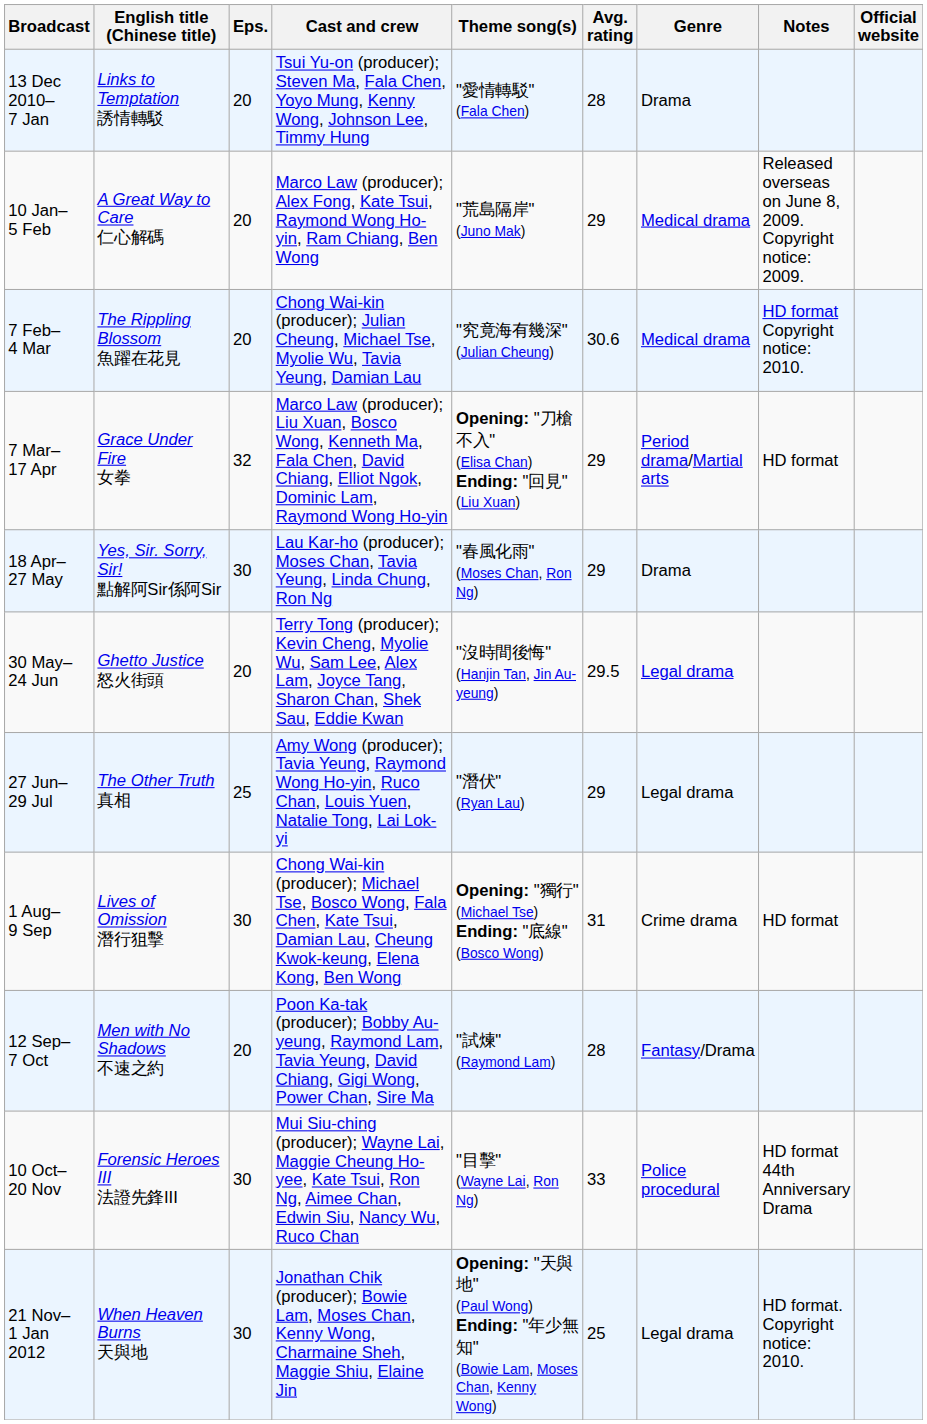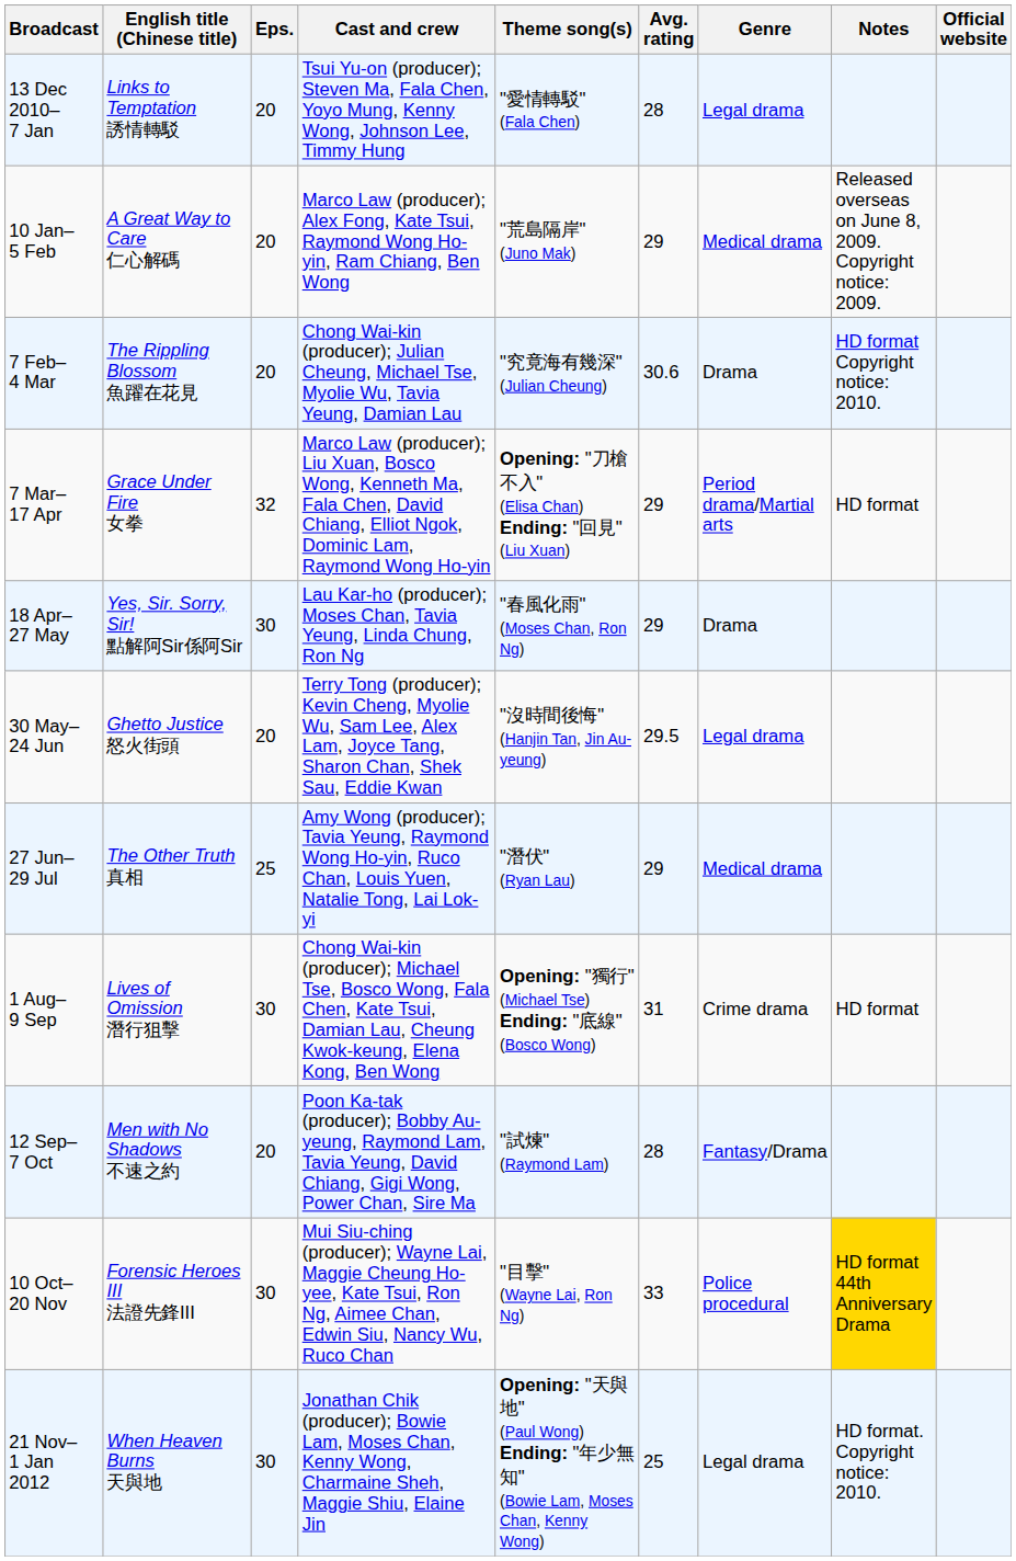 <table class="wikitable sortable" width="100%" style="text-align: left">
 <tr>
 <th align=center width=8% bgcolor="silver">Broadcast</th>
 <th align=center width=20% bgcolor="silver">English title <br> (Chinese title)</th>
 <th align=center width=1% bgcolor="silver">Eps.</th>
 <th align=center width=30% bgcolor="silver">Cast and crew</th>
 <th align=center width=20% bgcolor="silver">Theme song(s)</th>
 <th align=center width=1% bgcolor="silver">Avg. rating</th>
 <th align=center width=10% bgcolor="silver">Genre</th>
 <th align=center width=15% bgcolor="silver">Notes</th>
 <th align=center width=1% bgcolor="silver">Official website</th>
 </tr>
 <tr ---- bgcolor="#ebf5ff">
 <td>13 Dec 2010–<br>7 Jan</td>
 <td><em><a href='#'>Links to Temptation</a></em> <br> 誘情轉駁</td>
 <td>20</td>
 <td><a href='#'>Tsui Yu-on</a> (producer); <a href='#'>Steven Ma</a>, <a href='#'>Fala Chen</a>, <a href='#'>Yoyo Mung</a>, <a href='#'>Kenny Wong</a>, <a href='#'>Johnson Lee</a>, <a href='#'>Timmy Hung</a></td>
 <td>"愛情轉駁"<br><small>(<a href='#'>Fala Chen</a>)</small></td>
 <td>28</td>
-<td>Drama</td>
+<td><a href='#'>Legal drama</a></td>
 <td></td>
 <td></td>
 </tr>
 <tr>
 <td>10 Jan–<br>5 Feb</td>
 <td><em><a href='#'>A Great Way to Care</a></em> <br> 仁心解碼</td>
 <td>20</td>
 <td><a href='#'>Marco Law</a> (producer); <a href='#'>Alex Fong</a>, <a href='#'>Kate Tsui</a>, <a href='#'>Raymond Wong Ho-yin</a>, <a href='#'>Ram Chiang</a>, <a href='#'>Ben Wong</a></td>
 <td>"荒島隔岸"<br><small>(<a href='#'>Juno Mak</a>)</small></td>
 <td>29</td>
 <td><a href='#'>Medical drama</a></td>
 <td>Released overseas on June 8, 2009. Copyright notice: 2009.</td>
 <td></td>
 </tr>
 <tr ---- bgcolor="#ebf5ff">
 <td>7 Feb–<br>4 Mar</td>
 <td><em><a href='#'>The Rippling Blossom</a></em> <br> 魚躍在花見</td>
 <td>20</td>
 <td><a href='#'>Chong Wai-kin</a> (producer); <a href='#'>Julian Cheung</a>, <a href='#'>Michael Tse</a>, <a href='#'>Myolie Wu</a>, <a href='#'>Tavia Yeung</a>, <a href='#'>Damian Lau</a></td>
 <td>"究竟海有幾深"<br><small>(<a href='#'>Julian Cheung</a>)</small></td>
 <td>30.6</td>
-<td><a href='#'>Medical drama</a></td>
+<td>Drama</td>
 <td><a href='#'>HD format</a><br>Copyright notice: 2010.</td>
 <td></td>
 </tr>
 <tr>
 <td>7 Mar–<br>17 Apr</td>
 <td><em><a href='#'>Grace Under Fire</a></em> <br> 女拳</td>
 <td>32</td>
 <td><a href='#'>Marco Law</a> (producer); <a href='#'>Liu Xuan</a>, <a href='#'>Bosco Wong</a>, <a href='#'>Kenneth Ma</a>, <a href='#'>Fala Chen</a>, <a href='#'>David Chiang</a>, <a href='#'>Elliot Ngok</a>, <a href='#'>Dominic Lam</a>, <a href='#'>Raymond Wong Ho-yin</a></td>
 <td><strong>Opening:</strong> "刀槍不入"<br><small>(<a href='#'>Elisa Chan</a>)</small><br><strong>Ending:</strong> "回見"<br><small>(<a href='#'>Liu Xuan</a>)</small></td>
 <td>29</td>
 <td><a href='#'>Period drama</a>/<a href='#'>Martial arts</a></td>
 <td>HD format<br></td>
 <td></td>
 </tr>
 <tr ---- bgcolor="#ebf5ff">
 <td>18 Apr–<br>27 May</td>
 <td><em><a href='#'>Yes, Sir. Sorry, Sir!</a></em> <br> 點解阿Sir係阿Sir</td>
 <td>30</td>
 <td><a href='#'>Lau Kar-ho</a> (producer); <a href='#'>Moses Chan</a>, <a href='#'>Tavia Yeung</a>, <a href='#'>Linda Chung</a>, <a href='#'>Ron Ng</a></td>
 <td>"春風化雨"<br><small>(<a href='#'>Moses Chan</a>, <a href='#'>Ron Ng</a>)</small></td>
 <td>29</td>
 <td>Drama</td>
 <td></td>
 <td></td>
 </tr>
 <tr>
 <td>30 May–<br>24 Jun</td>
 <td><em><a href='#'>Ghetto Justice</a></em> <br> 怒火街頭</td>
 <td>20</td>
 <td><a href='#'>Terry Tong</a> (producer); <a href='#'>Kevin Cheng</a>, <a href='#'>Myolie Wu</a>, <a href='#'>Sam Lee</a>, <a href='#'>Alex Lam</a>, <a href='#'>Joyce Tang</a>, <a href='#'>Sharon Chan</a>, <a href='#'>Shek Sau</a>, <a href='#'>Eddie Kwan</a></td>
 <td>"沒時間後悔"<br><small>(<a href='#'>Hanjin Tan</a>, <a href='#'>Jin Au-yeung</a>)</small></td>
 <td>29.5</td>
 <td><a href='#'>Legal drama</a></td>
 <td></td>
 <td></td>
 </tr>
 <tr ---- bgcolor="#ebf5ff">
 <td>27 Jun–<br>29 Jul</td>
 <td><em><a href='#'>The Other Truth</a></em> <br> 真相</td>
 <td>25</td>
 <td><a href='#'>Amy Wong</a> (producer); <a href='#'>Tavia Yeung</a>, <a href='#'>Raymond Wong Ho-yin</a>, <a href='#'>Ruco Chan</a>, <a href='#'>Louis Yuen</a>, <a href='#'>Natalie Tong</a>, <a href='#'>Lai Lok-yi</a></td>
 <td>"潛伏"<br><small>(<a href='#'>Ryan Lau</a>)</small></td>
 <td>29</td>
-<td>Legal drama</td>
+<td><a href='#'>Medical drama</a></td>
 <td></td>
 <td></td>
 </tr>
 <tr>
 <td>1 Aug–<br>9 Sep</td>
 <td><em><a href='#'>Lives of Omission</a></em> <br> 潛行狙擊</td>
 <td>30</td>
 <td><a href='#'>Chong Wai-kin</a> (producer); <a href='#'>Michael Tse</a>, <a href='#'>Bosco Wong</a>, <a href='#'>Fala Chen</a>, <a href='#'>Kate Tsui</a>, <a href='#'>Damian Lau</a>, <a href='#'>Cheung Kwok-keung</a>, <a href='#'>Elena Kong</a>, <a href='#'>Ben Wong</a></td>
 <td><strong>Opening:</strong> "獨行"<br><small>(<a href='#'>Michael Tse</a>)</small><br><strong>Ending:</strong> "底線"<br><small>(<a href='#'>Bosco Wong</a>)</small></td>
 <td>31</td>
 <td>Crime drama</td>
 <td>HD format</td>
 <td></td>
 </tr>
 <tr ---- bgcolor="#ebf5ff">
 <td>12 Sep–<br>7 Oct</td>
 <td><em><a href='#'>Men with No Shadows</a></em> <br> 不速之約</td>
 <td>20</td>
 <td><a href='#'>Poon Ka-tak</a> (producer); <a href='#'>Bobby Au-yeung</a>, <a href='#'>Raymond Lam</a>, <a href='#'>Tavia Yeung</a>, <a href='#'>David Chiang</a>, <a href='#'>Gigi Wong</a>, <a href='#'>Power Chan</a>, <a href='#'>Sire Ma</a></td>
 <td>"試煉"<br><small>(<a href='#'>Raymond Lam</a>)</small></td>
 <td>28</td>
 <td><a href='#'>Fantasy</a>/Drama</td>
 <td></td>
 <td></td>
 </tr>
 <tr>
 <td>10 Oct–<br>20 Nov</td>
 <td><em><a href='#'>Forensic Heroes III</a></em> <br> 法證先鋒III</td>
 <td>30</td>
 <td><a href='#'>Mui Siu-ching</a> (producer); <a href='#'>Wayne Lai</a>, <a href='#'>Maggie Cheung Ho-yee</a>, <a href='#'>Kate Tsui</a>, <a href='#'>Ron Ng</a>, <a href='#'>Aimee Chan</a>, <a href='#'>Edwin Siu</a>, <a href='#'>Nancy Wu</a>, <a href='#'>Ruco Chan</a></td>
 <td>"目擊"<br><small>(<a href='#'>Wayne Lai</a>, <a href='#'>Ron Ng</a>)</small></td>
 <td>33</td>
 <td><a href='#'>Police procedural</a></td>
-<td>HD format<br>44th Anniversary Drama</td>
+<td style="background: gold;">HD format<br>44th Anniversary Drama</td>
 <td></td>
 </tr>
 <tr ---- bgcolor="#ebf5ff">
 <td>21 Nov–<br>1 Jan 2012</td>
 <td><em><a href='#'>When Heaven Burns</a></em> <br> 天與地</td>
 <td>30</td>
 <td><a href='#'>Jonathan Chik</a> (producer); <a href='#'>Bowie Lam</a>, <a href='#'>Moses Chan</a>, <a href='#'>Kenny Wong</a>, <a href='#'>Charmaine Sheh</a>, <a href='#'>Maggie Shiu</a>, <a href='#'>Elaine Jin</a></td>
 <td><strong>Opening:</strong> "天與地" <br><small>(<a href='#'>Paul Wong</a>)</small><br><strong>Ending:</strong> "年少無知" <br><small>(<a href='#'>Bowie Lam</a>, <a href='#'>Moses Chan</a>, <a href='#'>Kenny Wong</a>)</small></td>
 <td>25</td>
 <td>Legal drama</td>
 <td>HD format. Copyright notice: 2010.</td>
 <td></td>
 </tr>
 </table>
